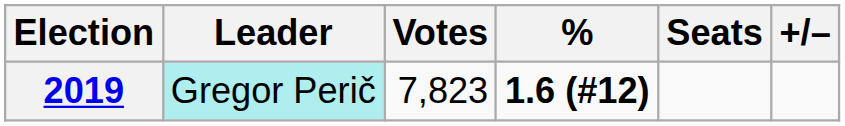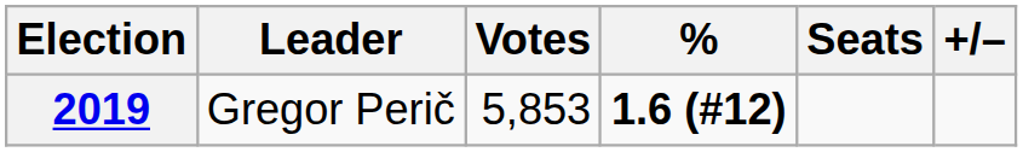 <table class=wikitable style="text-align: right;">
 <tr>
 <th>Election</th>
 <th>Leader</th>
 <th>Votes</th>
 <th>%</th>
 <th>Seats</th>
 <th>+/–</th>
 </tr>
 <tr>
 <th><a href='#'>2019</a></th>
-<td style="background: paleturquoise;">Gregor Perič</td>
-<td>7,823</td>
+<td>Gregor Perič</td>
+<td>5,853</td>
 <td><strong>1.6 (#12)</strong></td>
 <td></td>
 <td></td>
 </tr>
 </table>
